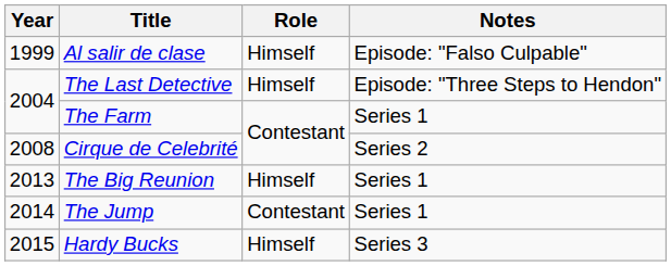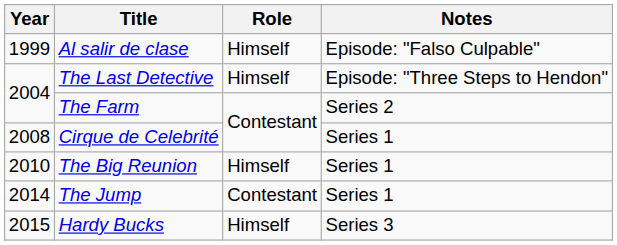 <table class="wikitable">
 <tr>
 <th>Year</th>
 <th>Title</th>
 <th>Role</th>
 <th class="unsortable">Notes</th>
 </tr>
 <tr>
 <td>1999</td>
 <td><em><a href='#'>Al salir de clase</a></em></td>
 <td>Himself</td>
 <td>Episode: "Falso Culpable"</td>
 </tr>
 <tr>
 <td rowspan=2>2004</td>
 <td><em><a href='#'>The Last Detective</a></em></td>
 <td>Himself</td>
 <td>Episode: "Three Steps to Hendon"</td>
 </tr>
 <tr>
 <td><em><a href='#'>The Farm</a></em></td>
 <td rowspan=2>Contestant</td>
-<td>Series 1</td>
+<td>Series 2</td>
 </tr>
 <tr>
 <td>2008</td>
 <td><em><a href='#'>Cirque de Celebrité</a></em></td>
-<td>Series 2</td>
+<td>Series 1</td>
 </tr>
 <tr>
-<td>2013</td>
+<td>2010</td>
 <td><em><a href='#'>The Big Reunion</a></em></td>
 <td>Himself</td>
 <td>Series 1</td>
 </tr>
 <tr>
 <td>2014</td>
 <td><em><a href='#'>The Jump</a></em></td>
 <td>Contestant</td>
 <td>Series 1</td>
 </tr>
 <tr>
 <td>2015</td>
 <td><em><a href='#'>Hardy Bucks</a></em></td>
 <td>Himself</td>
 <td>Series 3</td>
 </tr>
 </table>
